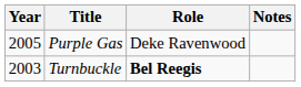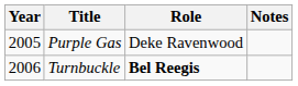 <table class="wikitable sortable">
 <tr>
 <th>Year</th>
 <th>Title</th>
 <th>Role</th>
 <th>Notes</th>
 </tr>
 <tr>
 <td>2005</td>
 <td><em>Purple Gas</em></td>
 <td>Deke Ravenwood</td>
 <td></td>
 </tr>
 <tr>
-<td>2003</td>
+<td>2006</td>
 <td><em>Turnbuckle</em></td>
 <td><strong>Bel Reegis</strong></td>
 <td></td>
 </tr>
 </table>
